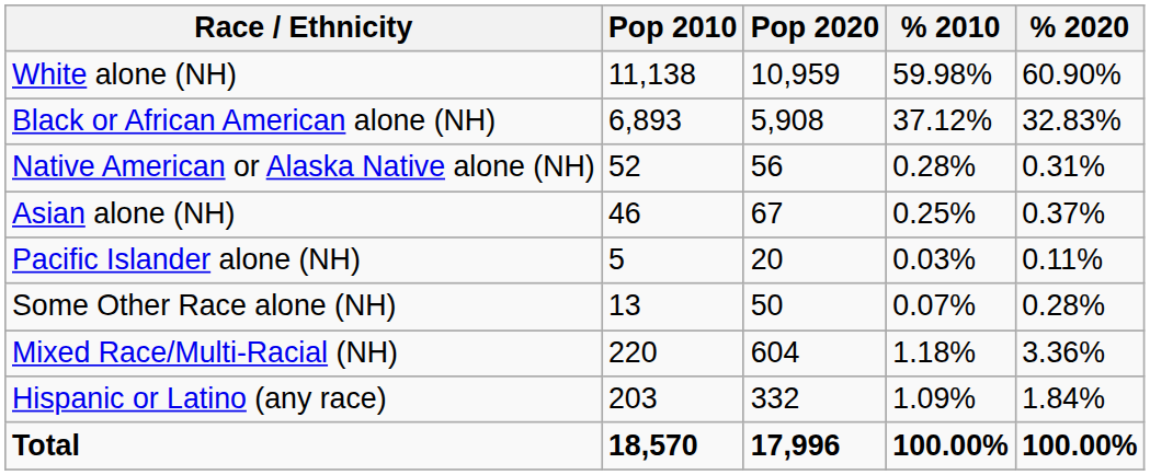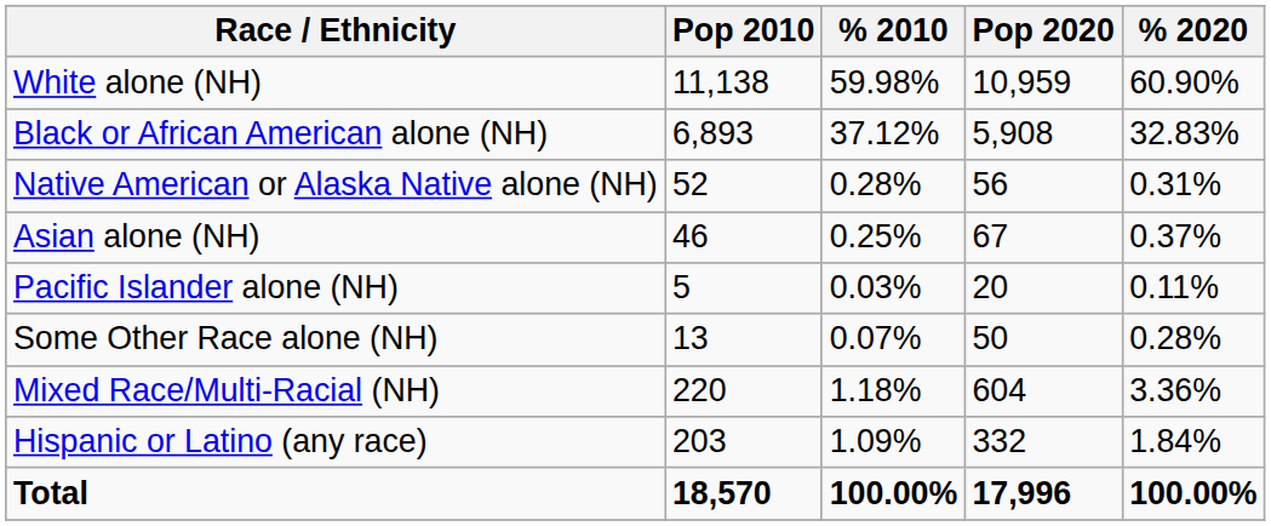 <table class="wikitable">
 <tr>
 <th>Race / Ethnicity</th>
 <th>Pop 2010</th>
+<th>% 2010</th>
 <th>Pop 2020</th>
-<th>% 2010</th>
 <th>% 2020</th>
 </tr>
 <tr>
 <td><a href='#'>White</a> alone (NH)</td>
 <td>11,138</td>
+<td>59.98%</td>
 <td>10,959</td>
-<td>59.98%</td>
 <td>60.90%</td>
 </tr>
 <tr>
 <td><a href='#'>Black or African American</a> alone (NH)</td>
 <td>6,893</td>
+<td>37.12%</td>
 <td>5,908</td>
-<td>37.12%</td>
 <td>32.83%</td>
 </tr>
 <tr>
 <td><a href='#'>Native American</a> or <a href='#'>Alaska Native</a> alone (NH)</td>
 <td>52</td>
+<td>0.28%</td>
 <td>56</td>
-<td>0.28%</td>
 <td>0.31%</td>
 </tr>
 <tr>
 <td><a href='#'>Asian</a> alone (NH)</td>
 <td>46</td>
+<td>0.25%</td>
 <td>67</td>
-<td>0.25%</td>
 <td>0.37%</td>
 </tr>
 <tr>
 <td><a href='#'>Pacific Islander</a> alone (NH)</td>
 <td>5</td>
+<td>0.03%</td>
 <td>20</td>
-<td>0.03%</td>
 <td>0.11%</td>
 </tr>
 <tr>
 <td>Some Other Race alone (NH)</td>
 <td>13</td>
+<td>0.07%</td>
 <td>50</td>
-<td>0.07%</td>
 <td>0.28%</td>
 </tr>
 <tr>
 <td><a href='#'>Mixed Race/Multi-Racial</a> (NH)</td>
 <td>220</td>
+<td>1.18%</td>
 <td>604</td>
-<td>1.18%</td>
 <td>3.36%</td>
 </tr>
 <tr>
 <td><a href='#'>Hispanic or Latino</a> (any race)</td>
 <td>203</td>
+<td>1.09%</td>
 <td>332</td>
-<td>1.09%</td>
 <td>1.84%</td>
 </tr>
 <tr>
 <td><strong>Total</strong></td>
 <td><strong>18,570</strong></td>
+<td><strong>100.00%</strong></td>
 <td><strong>17,996</strong></td>
-<td><strong>100.00%</strong></td>
 <td><strong>100.00%</strong></td>
 </tr>
 </table>
